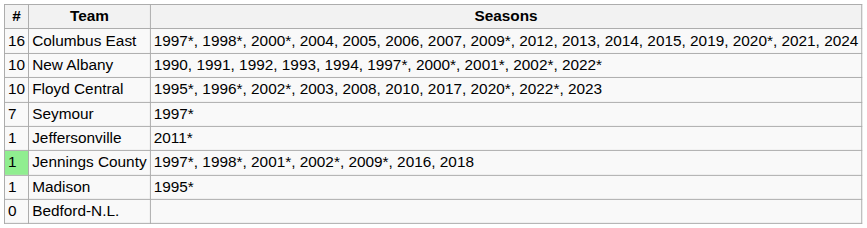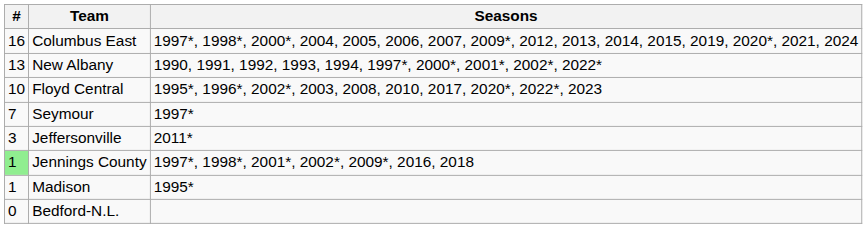 <table class="wikitable">
 <tr>
 <th>#</th>
 <th>Team</th>
 <th>Seasons</th>
 </tr>
 <tr>
 <td>16</td>
 <td>Columbus East</td>
 <td>1997*, 1998*, 2000*, 2004, 2005, 2006, 2007, 2009*, 2012, 2013, 2014, 2015, 2019, 2020*, 2021, 2024</td>
 </tr>
 <tr>
-<td>10</td>
+<td>13</td>
 <td>New Albany</td>
 <td>1990, 1991, 1992, 1993, 1994, 1997*, 2000*, 2001*, 2002*, 2022*</td>
 </tr>
 <tr>
 <td>10</td>
 <td>Floyd Central</td>
 <td>1995*, 1996*, 2002*, 2003, 2008, 2010, 2017, 2020*, 2022*, 2023</td>
 </tr>
 <tr>
 <td>7</td>
 <td>Seymour</td>
 <td>1997*</td>
 </tr>
 <tr>
-<td>1</td>
+<td>3</td>
 <td>Jeffersonville</td>
 <td>2011*</td>
 </tr>
 <tr>
 <td style="background: lightgreen;">1</td>
 <td>Jennings County</td>
 <td>1997*, 1998*, 2001*, 2002*, 2009*, 2016, 2018</td>
 </tr>
 <tr>
 <td>1</td>
 <td>Madison</td>
 <td>1995*</td>
 </tr>
 <tr>
 <td>0</td>
 <td>Bedford-N.L.</td>
 <td></td>
 </tr>
 </table>
